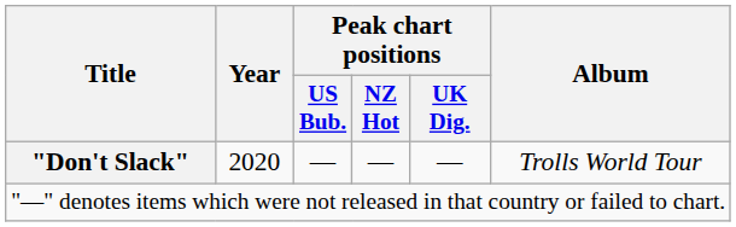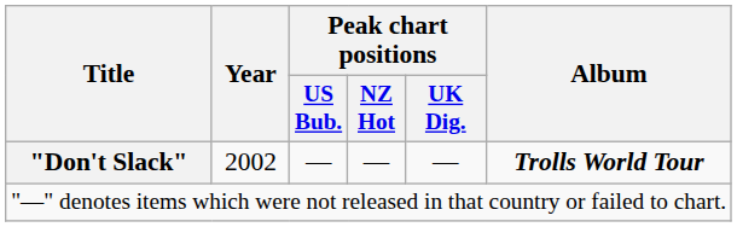 <table class="wikitable plainrowheaders" style="text-align:center;">
 <tr>
 <th scope="col" rowspan="2">Title</th>
 <th scope="col" rowspan="2">Year</th>
 <th scope="col" colspan="3">Peak chart positions</th>
 <th scope="col" rowspan="2">Album</th>
 </tr>
 <tr>
 <th scope="col" style="width:2em;font-size:90%;"><a href='#'>US<br>Bub.</a><br></th>
 <th scope="col" style="width:2em;font-size:90%;"><a href='#'>NZ<br>Hot</a><br></th>
 <th scope="col" style="width:3em;font-size:90%;"><a href='#'>UK Dig.</a></th>
 </tr>
 <tr>
 <th scope="row">"Don't Slack"<br></th>
-<td>2020</td>
+<td>2002</td>
 <td>—</td>
 <td>—</td>
 <td>—</td>
-<td><em>Trolls World Tour</em></td>
+<td><strong><em>Trolls World Tour</em></strong></td>
 </tr>
 <tr>
 <td colspan="8" style="font-size:90%">"—" denotes items which were not released in that country or failed to chart.</td>
 </tr>
 </table>
